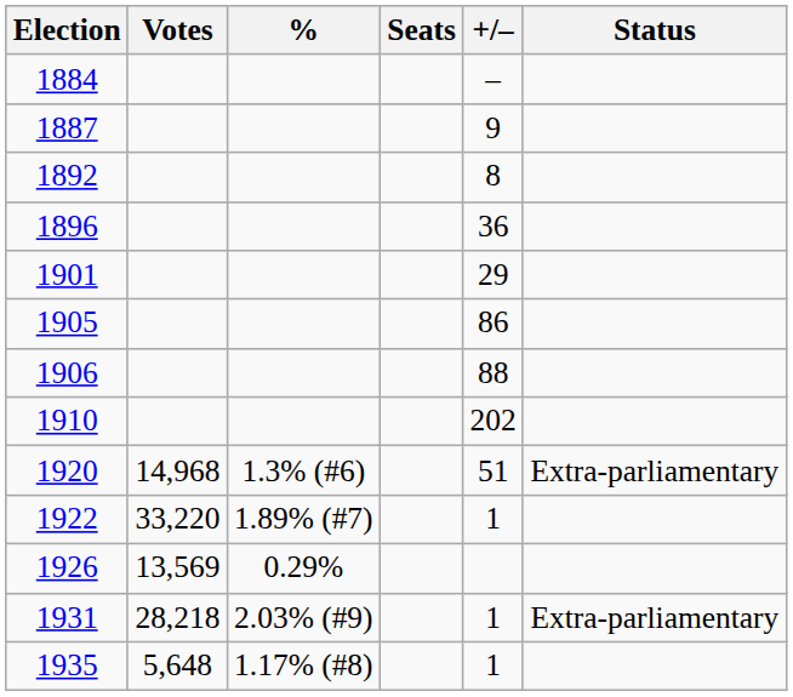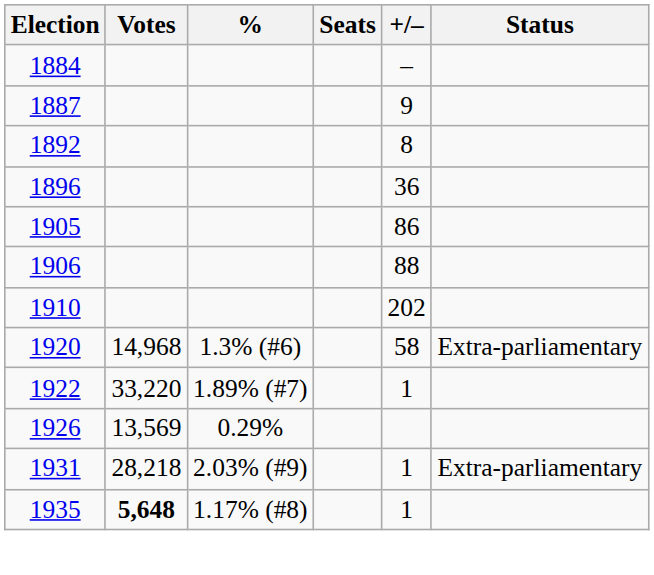 <table class=wikitable style=text-align:center>
 <tr>
 <th>Election</th>
 <th>Votes</th>
 <th>%</th>
 <th>Seats</th>
 <th>+/–</th>
 <th>Status</th>
 </tr>
 <tr>
 <td><a href='#'>1884</a></td>
 <td></td>
 <td></td>
 <td></td>
 <td>–</td>
 <td></td>
 </tr>
 <tr>
 <td><a href='#'>1887</a></td>
 <td></td>
 <td></td>
 <td></td>
 <td> 9</td>
 <td></td>
 </tr>
 <tr>
 <td><a href='#'>1892</a></td>
 <td></td>
 <td></td>
 <td></td>
 <td> 8</td>
 <td></td>
 </tr>
 <tr>
 <td><a href='#'>1896</a></td>
 <td></td>
 <td></td>
 <td></td>
 <td> 36</td>
 <td></td>
 </tr>
 <tr>
-<td><a href='#'>1901</a></td>
-<td></td>
-<td></td>
-<td></td>
-<td> 29</td>
-<td></td>
-</tr>
-<tr>
 <td><a href='#'>1905</a></td>
 <td></td>
 <td></td>
 <td></td>
 <td> 86</td>
 <td></td>
 </tr>
 <tr>
 <td><a href='#'>1906</a></td>
 <td></td>
 <td></td>
 <td></td>
 <td> 88</td>
 <td></td>
 </tr>
 <tr>
 <td><a href='#'>1910</a></td>
 <td></td>
 <td></td>
 <td></td>
 <td> 202</td>
 <td></td>
 </tr>
 <tr>
 <td><a href='#'>1920</a></td>
 <td>14,968</td>
 <td>1.3% (#6)</td>
 <td></td>
-<td> 51</td>
+<td> 58</td>
 <td>Extra-parliamentary</td>
 </tr>
 <tr>
 <td><a href='#'>1922</a></td>
 <td>33,220</td>
 <td>1.89% (#7)</td>
 <td></td>
 <td> 1</td>
 <td></td>
 </tr>
 <tr>
 <td><a href='#'>1926</a></td>
 <td>13,569</td>
 <td>0.29%</td>
 <td></td>
 <td></td>
 <td></td>
 </tr>
 <tr>
 <td><a href='#'>1931</a></td>
 <td>28,218</td>
 <td>2.03% (#9)</td>
 <td></td>
 <td> 1</td>
 <td>Extra-parliamentary</td>
 </tr>
 <tr>
 <td><a href='#'>1935</a></td>
-<td>5,648</td>
+<td><strong>5,648</strong></td>
 <td>1.17% (#8)</td>
 <td></td>
 <td> 1</td>
 <td></td>
 </tr>
 </table>
